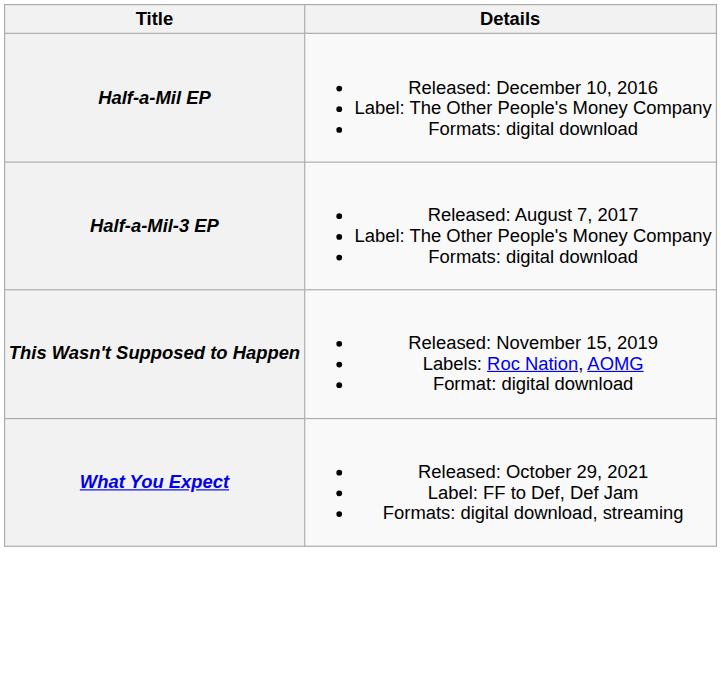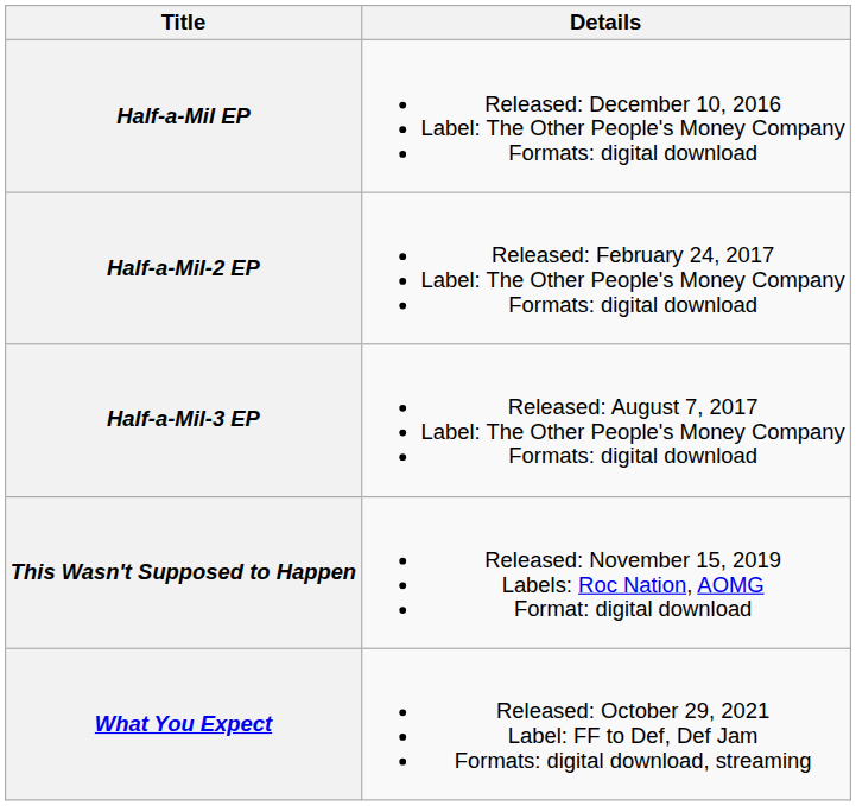 <table class="wikitable plainrowheaders" style="text-align: center;">
 <tr>
 <th>Title</th>
 <th>Details</th>
 </tr>
 <tr>
 <th scope="row"><em>Half-a-Mil EP</em><br></th>
 <td><br><ul><li>Released: December 10, 2016</li><li>Label: The Other People's Money Company</li><li>Formats: digital download</li></ul></td>
+</tr>
+<tr>
+<th scope="row"><em>Half-a-Mil-2 EP</em><br></th>
+<td><br><ul><li>Released: February 24, 2017</li><li>Label: The Other People's Money Company</li><li>Formats: digital download</li></ul></td>
 </tr>
 <tr>
 <th scope="row"><em>Half-a-Mil-3 EP</em><br></th>
 <td><br><ul><li>Released: August 7, 2017</li><li>Label: The Other People's Money Company</li><li>Formats: digital download</li></ul></td>
 </tr>
 <tr>
 <th scope="row"><em>This Wasn't Supposed to Happen</em><br></th>
 <td><br><ul><li>Released: November 15, 2019</li><li>Labels: <a href='#'>Roc Nation</a>, <a href='#'>AOMG</a></li><li>Format: digital download</li></ul></td>
 </tr>
 <tr>
 <th scope="row"><em><a href='#'>What You Expect</a></em><br></th>
 <td><br><ul><li>Released: October 29, 2021</li><li>Label: FF to Def, Def Jam</li><li>Formats: digital download, streaming</li></ul></td>
 </tr>
 </table>
